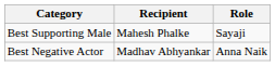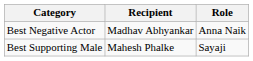 <table class="wikitable">
 <tr>
 <th>Category</th>
 <th>Recipient</th>
 <th>Role</th>
 </tr>
 <tr>
+<td>Best Negative Actor</td>
+<td>Madhav Abhyankar</td>
+<td>Anna Naik</td>
+</tr>
+<tr>
 <td>Best Supporting Male</td>
 <td>Mahesh Phalke</td>
 <td>Sayaji</td>
 </tr>
-<tr>
-<td>Best Negative Actor</td>
-<td>Madhav Abhyankar</td>
-<td>Anna Naik</td>
-</tr>
 </table>
